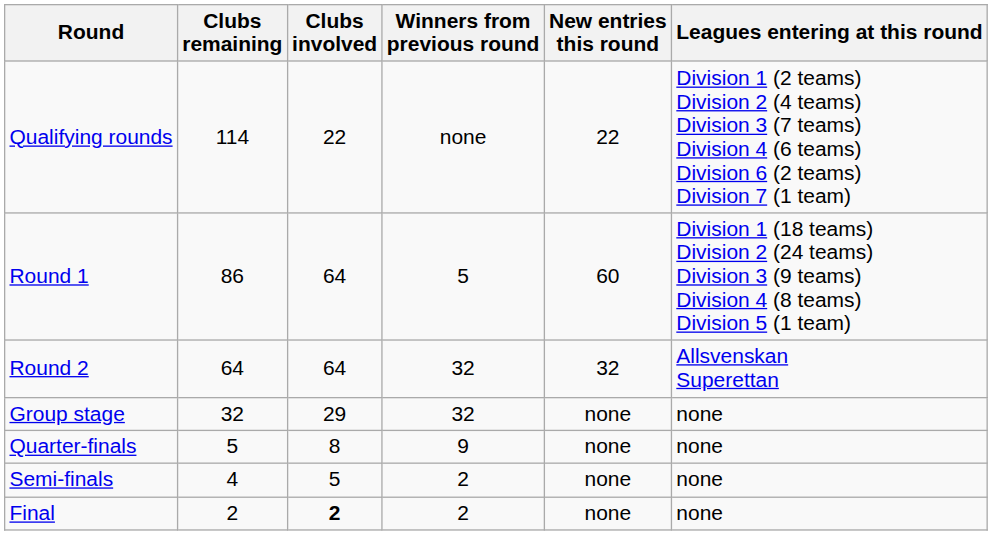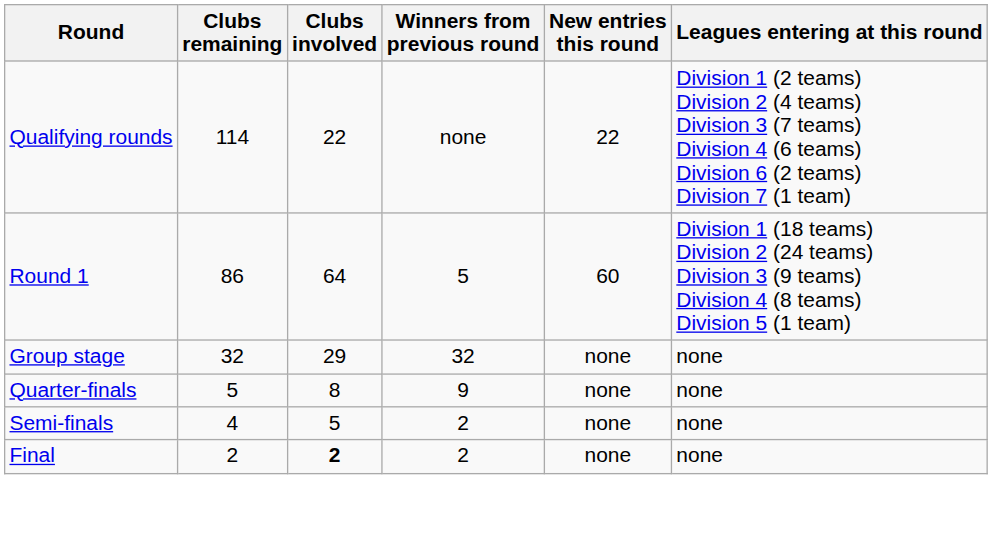 <table class="wikitable">
 <tr>
 <th>Round</th>
 <th>Clubs<br>remaining</th>
 <th>Clubs<br>involved</th>
 <th>Winners from<br>previous round</th>
 <th>New entries<br>this round</th>
 <th>Leagues entering at this round</th>
 </tr>
 <tr>
 <td><a href='#'>Qualifying rounds</a></td>
 <td style="text-align:center;">114</td>
 <td style="text-align:center;">22</td>
 <td style="text-align:center;">none</td>
 <td style="text-align:center;">22</td>
 <td><a href='#'>Division 1</a> (2 teams)<br><a href='#'>Division 2</a> (4 teams)<br><a href='#'>Division 3</a> (7 teams)<br><a href='#'>Division 4</a> (6 teams)<br><a href='#'>Division 6</a> (2 teams)<br><a href='#'>Division 7</a> (1 team)</td>
 </tr>
 <tr>
 <td><a href='#'>Round 1</a></td>
 <td style="text-align:center;">86</td>
 <td style="text-align:center;">64</td>
 <td style="text-align:center;">5</td>
 <td style="text-align:center;">60</td>
 <td><a href='#'>Division 1</a> (18 teams)<br><a href='#'>Division 2</a> (24 teams)<br><a href='#'>Division 3</a> (9 teams)<br><a href='#'>Division 4</a> (8 teams)<br><a href='#'>Division 5</a> (1 team)</td>
-</tr>
-<tr>
-<td><a href='#'>Round 2</a></td>
-<td style="text-align:center;">64</td>
-<td style="text-align:center;">64</td>
-<td style="text-align:center;">32</td>
-<td style="text-align:center;">32</td>
-<td><a href='#'>Allsvenskan</a><br><a href='#'>Superettan</a></td>
 </tr>
 <tr>
 <td><a href='#'>Group stage</a></td>
 <td style="text-align:center;">32</td>
 <td style="text-align:center;">29</td>
 <td style="text-align:center;">32</td>
 <td style="text-align:center;">none</td>
 <td>none</td>
 </tr>
 <tr>
 <td><a href='#'>Quarter-finals</a></td>
 <td style="text-align:center;">5</td>
 <td style="text-align:center;">8</td>
 <td style="text-align:center;">9</td>
 <td style="text-align:center;">none</td>
 <td>none</td>
 </tr>
 <tr>
 <td><a href='#'>Semi-finals</a></td>
 <td style="text-align:center;">4</td>
 <td style="text-align:center;">5</td>
 <td style="text-align:center;">2</td>
 <td style="text-align:center;">none</td>
 <td>none</td>
 </tr>
 <tr>
 <td><a href='#'>Final</a></td>
 <td style="text-align:center;">2</td>
 <td style="text-align:center;"><strong>2</strong></td>
 <td style="text-align:center;">2</td>
 <td style="text-align:center;">none</td>
 <td>none</td>
 </tr>
 </table>
